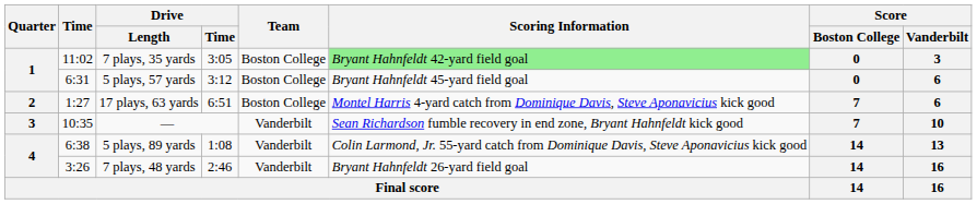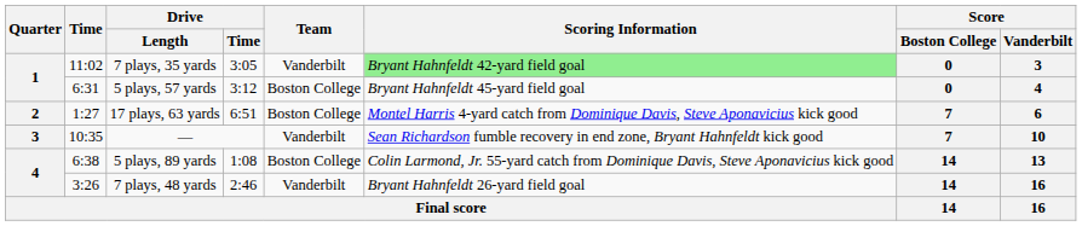 <table class=wikitable style="text-align:center;">
 <tr>
 <th rowspan=2>Quarter</th>
 <th rowspan=2>Time</th>
 <th colspan=2>Drive</th>
 <th rowspan=2>Team</th>
 <th rowspan=2>Scoring Information</th>
 <th colspan=2>Score</th>
 </tr>
 <tr>
 <th>Length</th>
 <th>Time</th>
 <th>Boston College</th>
 <th>Vanderbilt</th>
 </tr>
 <tr>
 <th rowspan=2>1</th>
 <td>11:02</td>
 <td>7 plays, 35 yards</td>
 <td>3:05</td>
-<td>Boston College</td>
+<td>Vanderbilt</td>
 <td align=left style="background: lightgreen;"><em>Bryant Hahnfeldt</em> 42-yard field goal</td>
 <th>0</th>
 <th>3</th>
 </tr>
 <tr>
 <td>6:31</td>
 <td>5 plays, 57 yards</td>
 <td>3:12</td>
 <td>Boston College</td>
 <td align=left><em>Bryant Hahnfeldt</em> 45-yard field goal</td>
 <th>0</th>
-<th>6</th>
+<th>4</th>
 </tr>
 <tr>
 <th>2</th>
 <td>1:27</td>
 <td>17 plays, 63 yards</td>
 <td>6:51</td>
 <td>Boston College</td>
 <td align=left><em><a href='#'>Montel Harris</a></em> 4-yard catch from <em><a href='#'>Dominique Davis</a></em>, <em><a href='#'>Steve Aponavicius</a></em> kick good</td>
 <th>7</th>
 <th>6</th>
 </tr>
 <tr>
 <th>3</th>
 <td>10:35</td>
 <td colspan=2>—</td>
 <td>Vanderbilt</td>
 <td align=left><em><a href='#'>Sean Richardson</a></em> fumble recovery in end zone, <em>Bryant Hahnfeldt</em> kick good</td>
 <th>7</th>
 <th>10</th>
 </tr>
 <tr>
 <th rowspan=2>4</th>
 <td>6:38</td>
 <td>5 plays, 89 yards</td>
 <td>1:08</td>
-<td>Vanderbilt</td>
+<td>Boston College</td>
 <td align=left><em>Colin Larmond, Jr.</em> 55-yard catch from <em>Dominique Davis</em>, <em>Steve Aponavicius</em> kick good</td>
 <th>14</th>
 <th>13</th>
 </tr>
 <tr>
 <td>3:26</td>
 <td>7 plays, 48 yards</td>
 <td>2:46</td>
 <td>Vanderbilt</td>
 <td align=left><em>Bryant Hahnfeldt</em> 26-yard field goal</td>
 <th>14</th>
 <th>16</th>
 </tr>
 <tr>
 <th colspan=6>Final score</th>
 <th>14</th>
 <th>16</th>
 </tr>
 </table>
